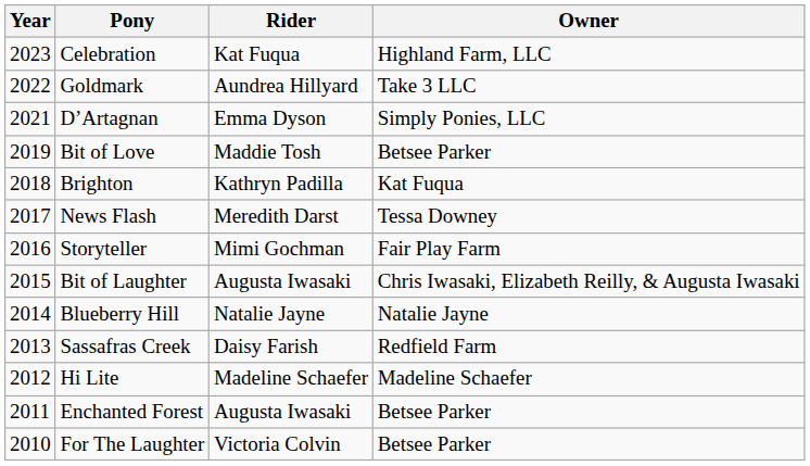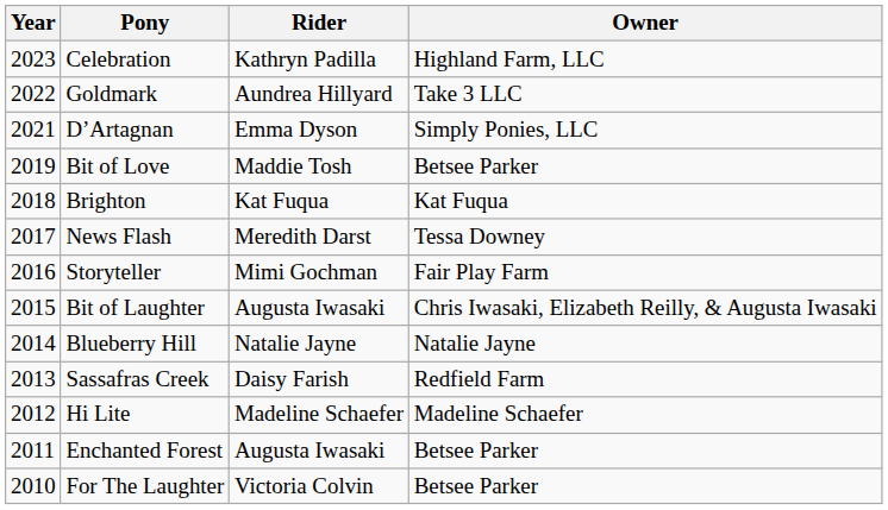 <table class="wikitable">
 <tr>
 <th>Year</th>
 <th>Pony</th>
 <th>Rider</th>
 <th>Owner</th>
 </tr>
 <tr>
 <td>2023</td>
 <td>Celebration</td>
-<td>Kat Fuqua</td>
+<td>Kathryn Padilla</td>
 <td>Highland Farm, LLC</td>
 </tr>
 <tr>
 <td>2022</td>
 <td>Goldmark</td>
 <td>Aundrea Hillyard</td>
 <td>Take 3 LLC</td>
 </tr>
 <tr>
 <td>2021</td>
 <td>D’Artagnan</td>
 <td>Emma Dyson</td>
 <td>Simply Ponies, LLC</td>
 </tr>
 <tr>
 <td>2019</td>
 <td>Bit of Love</td>
 <td>Maddie Tosh</td>
 <td>Betsee Parker</td>
 </tr>
 <tr>
 <td>2018</td>
 <td>Brighton</td>
-<td>Kathryn Padilla</td>
+<td>Kat Fuqua</td>
 <td>Kat Fuqua</td>
 </tr>
 <tr>
 <td>2017</td>
 <td>News Flash</td>
 <td>Meredith Darst</td>
 <td>Tessa Downey</td>
 </tr>
 <tr>
 <td>2016</td>
 <td>Storyteller</td>
 <td>Mimi Gochman</td>
 <td>Fair Play Farm</td>
 </tr>
 <tr>
 <td>2015</td>
 <td>Bit of Laughter</td>
 <td>Augusta Iwasaki</td>
 <td>Chris Iwasaki, Elizabeth Reilly, & Augusta Iwasaki</td>
 </tr>
 <tr>
 <td>2014</td>
 <td>Blueberry Hill</td>
 <td>Natalie Jayne</td>
 <td>Natalie Jayne</td>
 </tr>
 <tr>
 <td>2013</td>
 <td>Sassafras Creek</td>
 <td>Daisy Farish</td>
 <td>Redfield Farm</td>
 </tr>
 <tr>
 <td>2012</td>
 <td>Hi Lite</td>
 <td>Madeline Schaefer</td>
 <td>Madeline Schaefer</td>
 </tr>
 <tr>
 <td>2011</td>
 <td>Enchanted Forest</td>
 <td>Augusta Iwasaki</td>
 <td>Betsee Parker</td>
 </tr>
 <tr>
 <td>2010</td>
 <td>For The Laughter</td>
 <td>Victoria Colvin</td>
 <td>Betsee Parker</td>
 </tr>
 </table>
